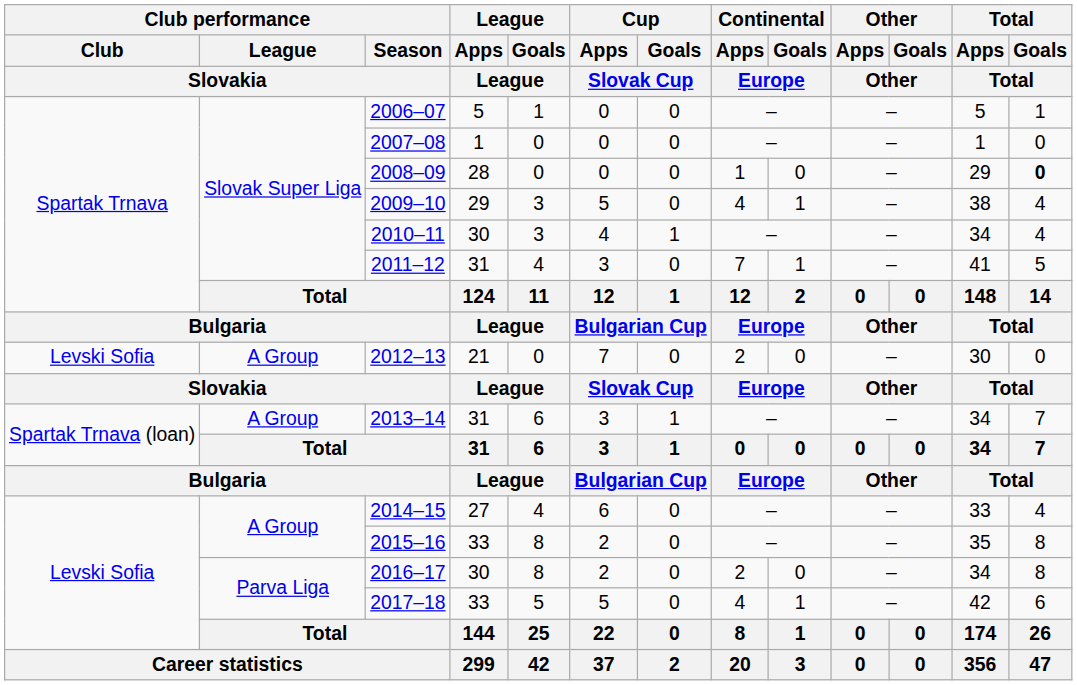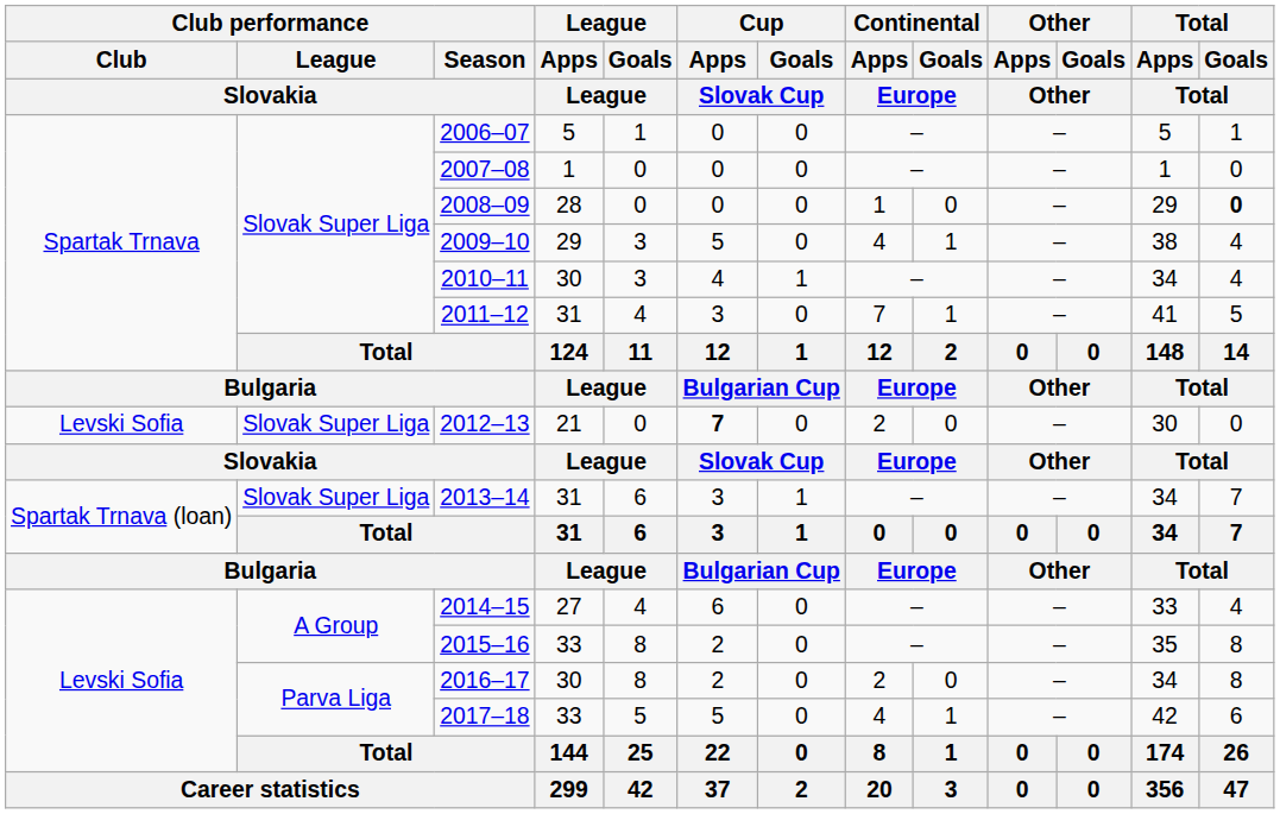 <table class="wikitable" style="text-align: center">
 <tr>
 <th Colspan="3">Club performance</th>
 <th Colspan="2">League</th>
 <th Colspan="2">Cup</th>
 <th Colspan="2">Continental</th>
 <th Colspan="2">Other</th>
 <th Colspan="3">Total</th>
 </tr>
 <tr>
 <th>Club</th>
 <th>League</th>
 <th>Season</th>
 <th>Apps</th>
 <th>Goals</th>
 <th>Apps</th>
 <th>Goals</th>
 <th>Apps</th>
 <th>Goals</th>
 <th>Apps</th>
 <th>Goals</th>
 <th>Apps</th>
 <th>Goals</th>
 </tr>
 <tr>
 <th Colspan="3">Slovakia</th>
 <th Colspan="2">League</th>
 <th Colspan="2"><a href='#'>Slovak Cup</a></th>
 <th Colspan="2"><a href='#'>Europe</a></th>
 <th Colspan="2">Other</th>
 <th Colspan="2">Total</th>
 </tr>
 <tr>
 <td rowspan="7"><a href='#'>Spartak Trnava</a></td>
 <td rowspan="6"><a href='#'>Slovak Super Liga</a></td>
 <td><a href='#'>2006–07</a></td>
 <td>5</td>
 <td>1</td>
 <td>0</td>
 <td>0</td>
 <td colspan="2">–</td>
 <td colspan="2">–</td>
 <td>5</td>
 <td>1</td>
 </tr>
 <tr>
 <td><a href='#'>2007–08</a></td>
 <td>1</td>
 <td>0</td>
 <td>0</td>
 <td>0</td>
 <td colspan="2">–</td>
 <td colspan="2">–</td>
 <td>1</td>
 <td>0</td>
 </tr>
 <tr>
 <td><a href='#'>2008–09</a></td>
 <td>28</td>
 <td>0</td>
 <td>0</td>
 <td>0</td>
 <td>1</td>
 <td>0</td>
 <td colspan="2">–</td>
 <td>29</td>
 <td><strong>0</strong></td>
 </tr>
 <tr>
 <td><a href='#'>2009–10</a></td>
 <td>29</td>
 <td>3</td>
 <td>5</td>
 <td>0</td>
 <td>4</td>
 <td>1</td>
 <td colspan="2">–</td>
 <td>38</td>
 <td>4</td>
 </tr>
 <tr>
 <td><a href='#'>2010–11</a></td>
 <td>30</td>
 <td>3</td>
 <td>4</td>
 <td>1</td>
 <td colspan="2">–</td>
 <td colspan="2">–</td>
 <td>34</td>
 <td>4</td>
 </tr>
 <tr>
 <td><a href='#'>2011–12</a></td>
 <td>31</td>
 <td>4</td>
 <td>3</td>
 <td>0</td>
 <td>7</td>
 <td>1</td>
 <td colspan="2">–</td>
 <td>41</td>
 <td>5</td>
 </tr>
 <tr>
 <th colspan=2>Total</th>
 <th>124</th>
 <th>11</th>
 <th>12</th>
 <th>1</th>
 <th>12</th>
 <th>2</th>
 <th>0</th>
 <th>0</th>
 <th>148</th>
 <th>14</th>
 </tr>
 <tr>
 <th Colspan="3">Bulgaria</th>
 <th Colspan="2">League</th>
 <th Colspan="2"><a href='#'>Bulgarian Cup</a></th>
 <th Colspan="2"><a href='#'>Europe</a></th>
 <th Colspan="2">Other</th>
 <th Colspan="2">Total</th>
 </tr>
 <tr>
 <td rowspan="1"><a href='#'>Levski Sofia</a></td>
-<td rowspan="1"><a href='#'>A Group</a></td>
+<td rowspan="1"><a href='#'>Slovak Super Liga</a></td>
 <td><a href='#'>2012–13</a></td>
 <td>21</td>
 <td>0</td>
-<td>7</td>
+<td><strong>7</strong></td>
 <td>0</td>
 <td>2</td>
 <td>0</td>
 <td colspan="2">–</td>
 <td>30</td>
 <td>0</td>
 </tr>
 <tr>
 <th Colspan="3">Slovakia</th>
 <th Colspan="2">League</th>
 <th Colspan="2"><a href='#'>Slovak Cup</a></th>
 <th Colspan="2"><a href='#'>Europe</a></th>
 <th Colspan="2">Other</th>
 <th Colspan="2">Total</th>
 </tr>
 <tr>
 <td rowspan="2"><a href='#'>Spartak Trnava</a> (loan)</td>
-<td rowspan="1"><a href='#'>A Group</a></td>
+<td rowspan="1"><a href='#'>Slovak Super Liga</a></td>
 <td><a href='#'>2013–14</a></td>
 <td>31</td>
 <td>6</td>
 <td>3</td>
 <td>1</td>
 <td colspan="2">–</td>
 <td colspan="2">–</td>
 <td>34</td>
 <td>7</td>
 </tr>
 <tr>
 <th colspan=2>Total</th>
 <th>31</th>
 <th>6</th>
 <th>3</th>
 <th>1</th>
 <th>0</th>
 <th>0</th>
 <th>0</th>
 <th>0</th>
 <th>34</th>
 <th>7</th>
 </tr>
 <tr>
 <th Colspan="3">Bulgaria</th>
 <th Colspan="2">League</th>
 <th Colspan="2"><a href='#'>Bulgarian Cup</a></th>
 <th Colspan="2"><a href='#'>Europe</a></th>
 <th Colspan="2">Other</th>
 <th Colspan="2">Total</th>
 </tr>
 <tr>
 <td rowspan="5"><a href='#'>Levski Sofia</a></td>
 <td rowspan="2"><a href='#'>A Group</a></td>
 <td><a href='#'>2014–15</a></td>
 <td>27</td>
 <td>4</td>
 <td>6</td>
 <td>0</td>
 <td colspan="2">–</td>
 <td colspan="2">–</td>
 <td>33</td>
 <td>4</td>
 </tr>
 <tr>
 <td><a href='#'>2015–16</a></td>
 <td>33</td>
 <td>8</td>
 <td>2</td>
 <td>0</td>
 <td colspan="2">–</td>
 <td colspan="2">–</td>
 <td>35</td>
 <td>8</td>
 </tr>
 <tr>
 <td rowspan="2"><a href='#'>Parva Liga</a></td>
 <td><a href='#'>2016–17</a></td>
 <td>30</td>
 <td>8</td>
 <td>2</td>
 <td>0</td>
 <td>2</td>
 <td>0</td>
 <td colspan="2">–</td>
 <td>34</td>
 <td>8</td>
 </tr>
 <tr>
 <td><a href='#'>2017–18</a></td>
 <td>33</td>
 <td>5</td>
 <td>5</td>
 <td>0</td>
 <td>4</td>
 <td>1</td>
 <td colspan="2">–</td>
 <td>42</td>
 <td>6</td>
 </tr>
 <tr>
 <th colspan=2>Total</th>
 <th>144</th>
 <th>25</th>
 <th>22</th>
 <th>0</th>
 <th>8</th>
 <th>1</th>
 <th>0</th>
 <th>0</th>
 <th>174</th>
 <th>26</th>
 </tr>
 <tr>
 <th colspan="3">Career statistics</th>
 <th>299</th>
 <th>42</th>
 <th>37</th>
 <th>2</th>
 <th>20</th>
 <th>3</th>
 <th>0</th>
 <th>0</th>
 <th>356</th>
 <th>47</th>
 </tr>
 </table>
